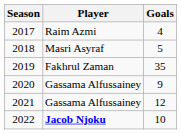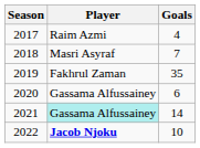 <table class="wikitable">
 <tr>
 <th style="background:; color:;">Season</th>
 <th style="background:; color:;">Player</th>
 <th style="background:; color:;">Goals</th>
 </tr>
 <tr>
 <td align=center>2017</td>
 <td> Raim Azmi</td>
 <td align=center>4</td>
 </tr>
 <tr>
 <td align=center>2018</td>
 <td> Masri Asyraf</td>
-<td align=center>5</td>
+<td align=center>7</td>
 </tr>
 <tr>
 <td align=center>2019</td>
 <td> Fakhrul Zaman</td>
 <td align=center>35</td>
 </tr>
 <tr>
 <td align=center>2020</td>
 <td> Gassama Alfussainey</td>
-<td align=center>9</td>
+<td align=center>6</td>
 </tr>
 <tr>
 <td align=center>2021</td>
-<td> Gassama Alfussainey</td>
-<td align=center>12</td>
+<td style="background: paleturquoise;"> Gassama Alfussainey</td>
+<td align=center>14</td>
 </tr>
 <tr>
 <td align=center>2022</td>
 <td><strong> <a href='#'>Jacob Njoku</a></strong></td>
 <td align=center>10</td>
 </tr>
 </table>
